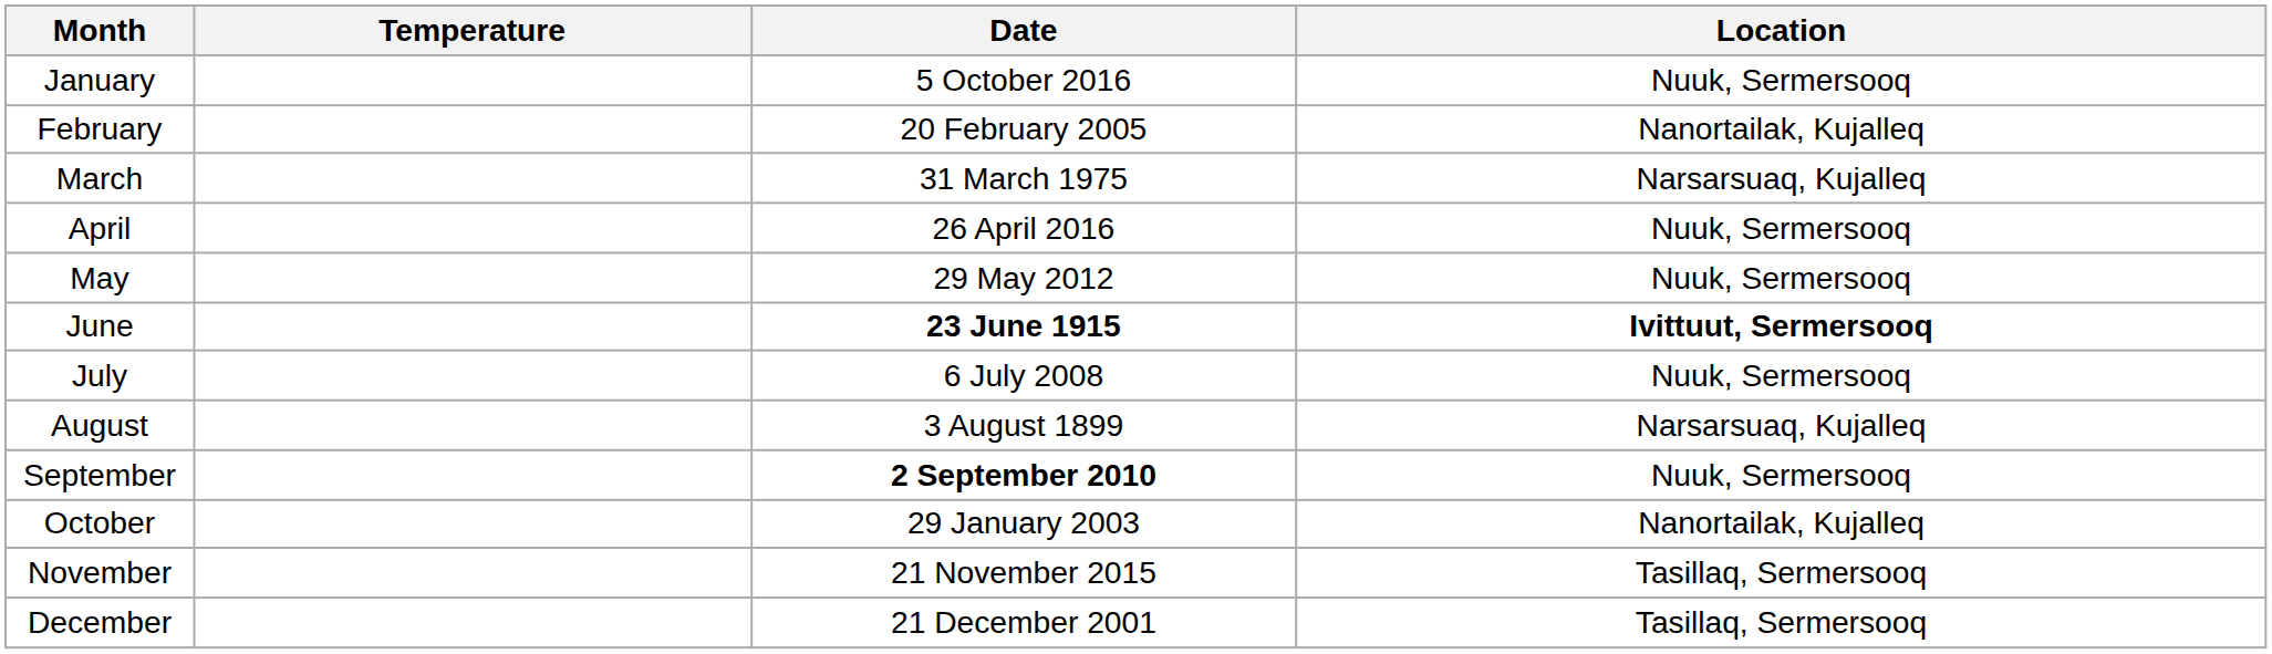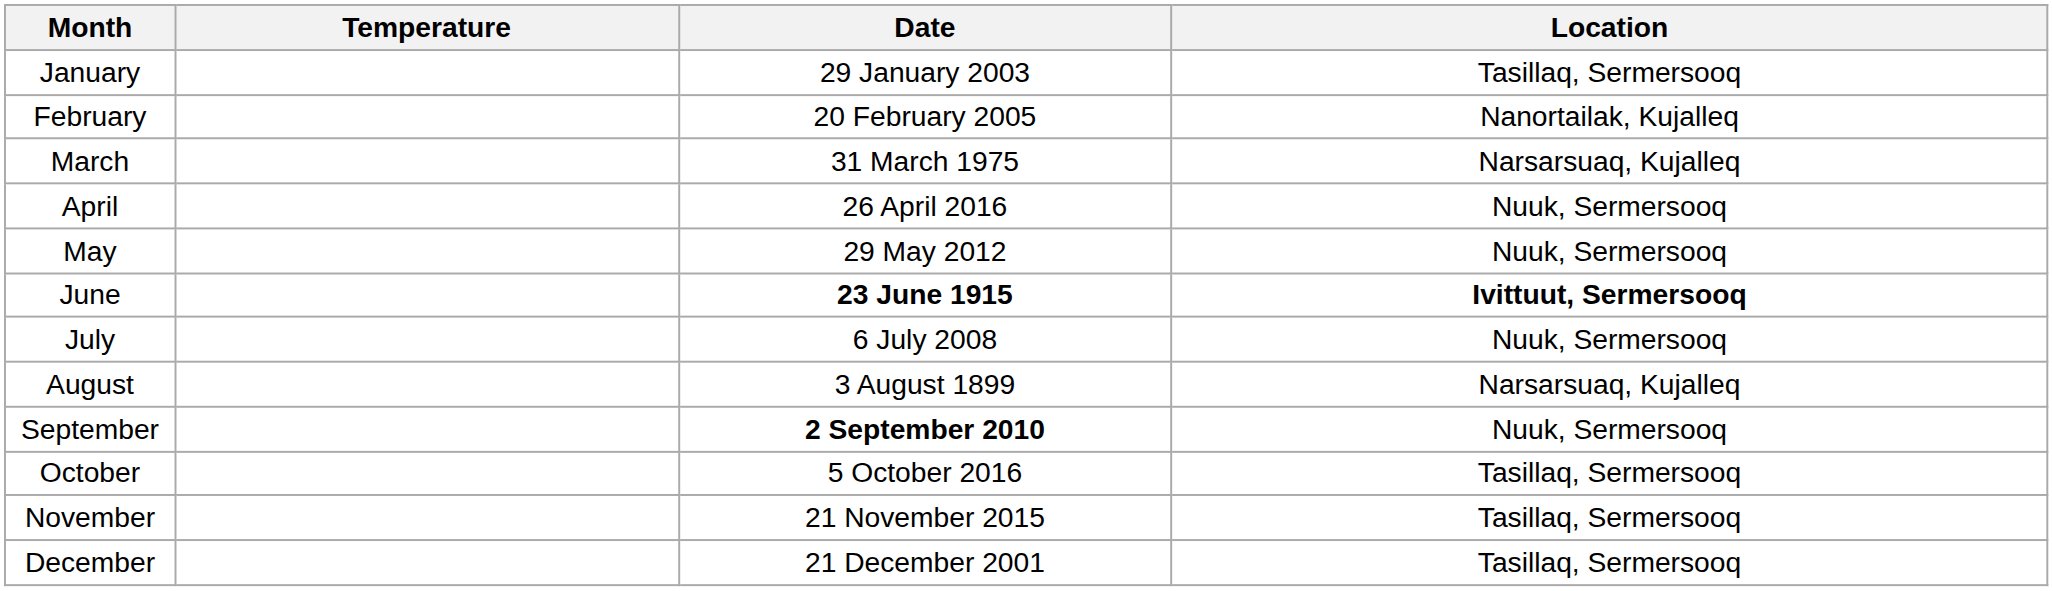 <table class="wikitable" style="font-size:90%; text-align:center; background: #FFFFFF">
 <tr>
 <th width=80 style=background: #FF0000>Month</th>
 <th width=250 style=background: #FF0000>Temperature</th>
 <th width=245 style=background: #FF0000>Date</th>
 <th width=440 style=background: #FF0000>Location</th>
 </tr>
 <tr>
 <td>January</td>
 <td></td>
-<td>5 October 2016</td>
-<td>Nuuk, Sermersooq</td>
+<td>29 January 2003</td>
+<td>Tasillaq, Sermersooq</td>
 </tr>
 <tr>
 <td>February</td>
 <td></td>
 <td>20 February 2005</td>
 <td>Nanortailak, Kujalleq</td>
 </tr>
 <tr>
 <td>March</td>
 <td></td>
 <td>31 March 1975</td>
 <td>Narsarsuaq, Kujalleq</td>
 </tr>
 <tr>
 <td>April</td>
 <td></td>
 <td>26 April 2016</td>
 <td>Nuuk, Sermersooq</td>
 </tr>
 <tr>
 <td>May</td>
 <td></td>
 <td>29 May 2012</td>
 <td>Nuuk, Sermersooq</td>
 </tr>
 <tr>
 <td>June</td>
 <td><strong></strong></td>
 <td><strong>23 June 1915</strong></td>
 <td><strong>Ivittuut, Sermersooq</strong></td>
 </tr>
 <tr>
 <td>July</td>
 <td></td>
 <td>6 July 2008</td>
 <td>Nuuk, Sermersooq</td>
 </tr>
 <tr>
 <td>August</td>
 <td></td>
 <td>3 August 1899</td>
 <td>Narsarsuaq, Kujalleq</td>
 </tr>
 <tr>
 <td>September</td>
 <td></td>
 <td><strong>2 September 2010</strong></td>
 <td>Nuuk, Sermersooq</td>
 </tr>
 <tr>
 <td>October</td>
 <td></td>
-<td>29 January 2003</td>
-<td>Nanortailak, Kujalleq</td>
+<td>5 October 2016</td>
+<td>Tasillaq, Sermersooq</td>
 </tr>
 <tr>
 <td>November</td>
 <td></td>
 <td>21 November 2015</td>
 <td>Tasillaq, Sermersooq</td>
 </tr>
 <tr>
 <td>December</td>
 <td></td>
 <td>21 December 2001</td>
 <td>Tasillaq, Sermersooq</td>
 </tr>
 </table>
